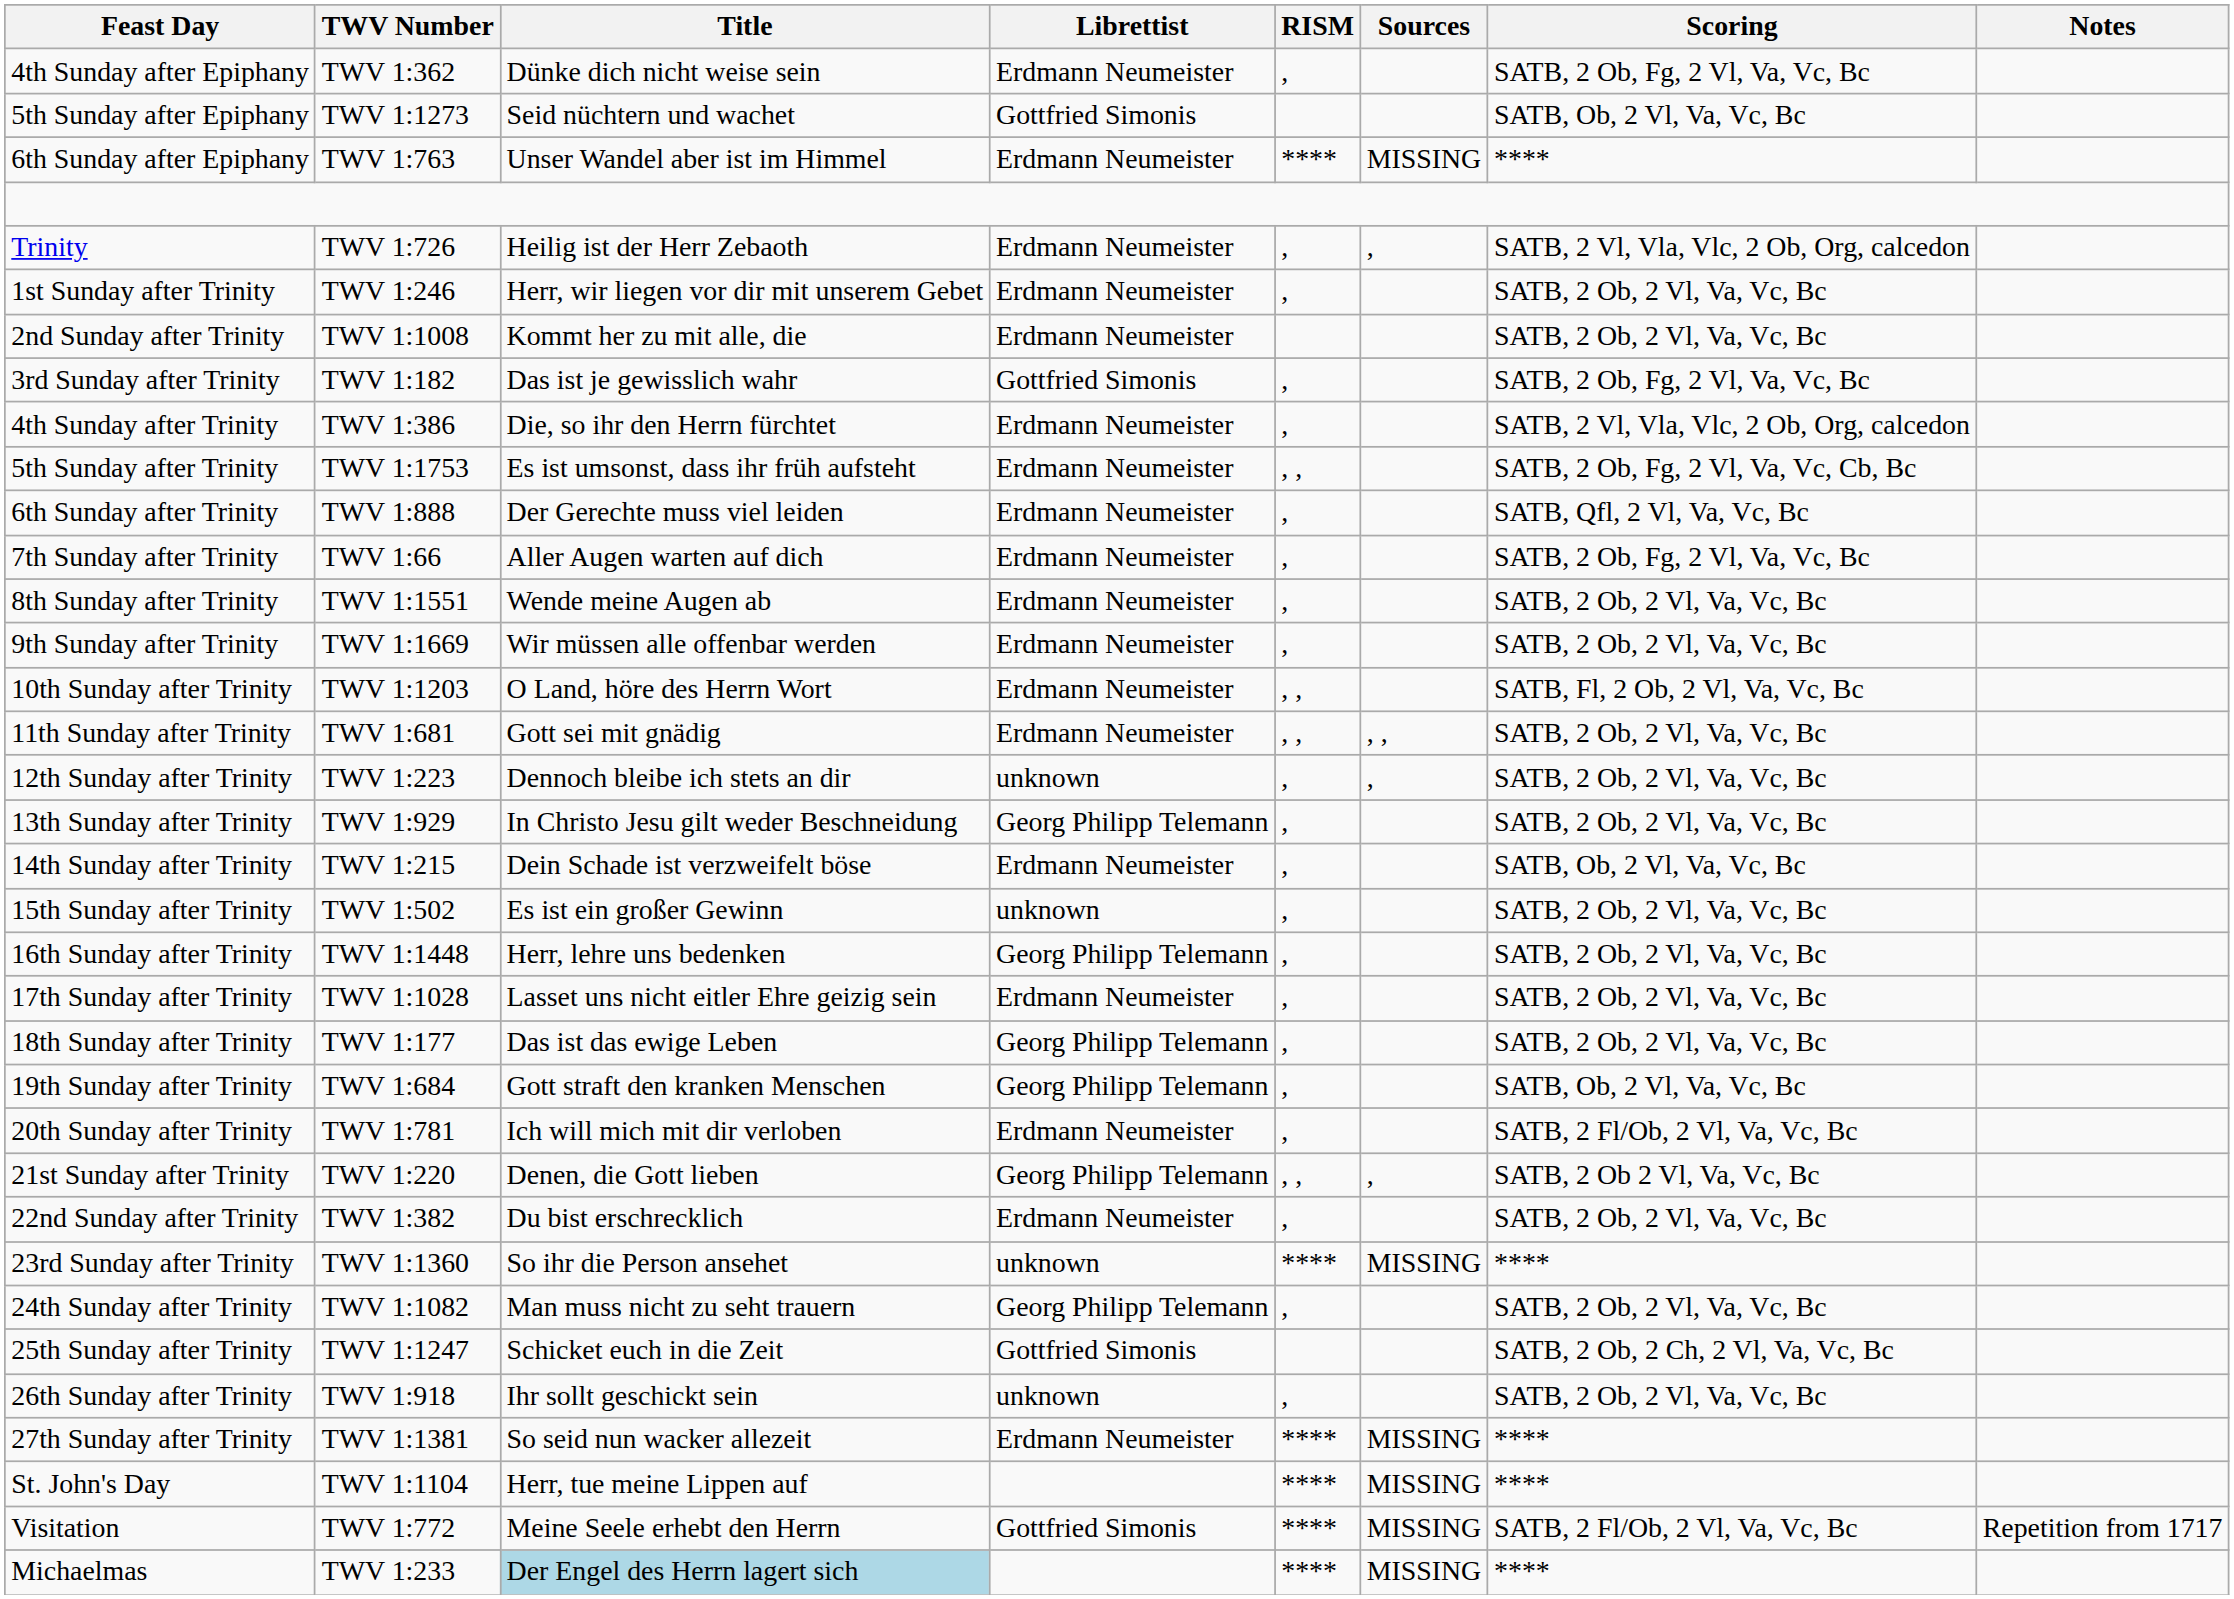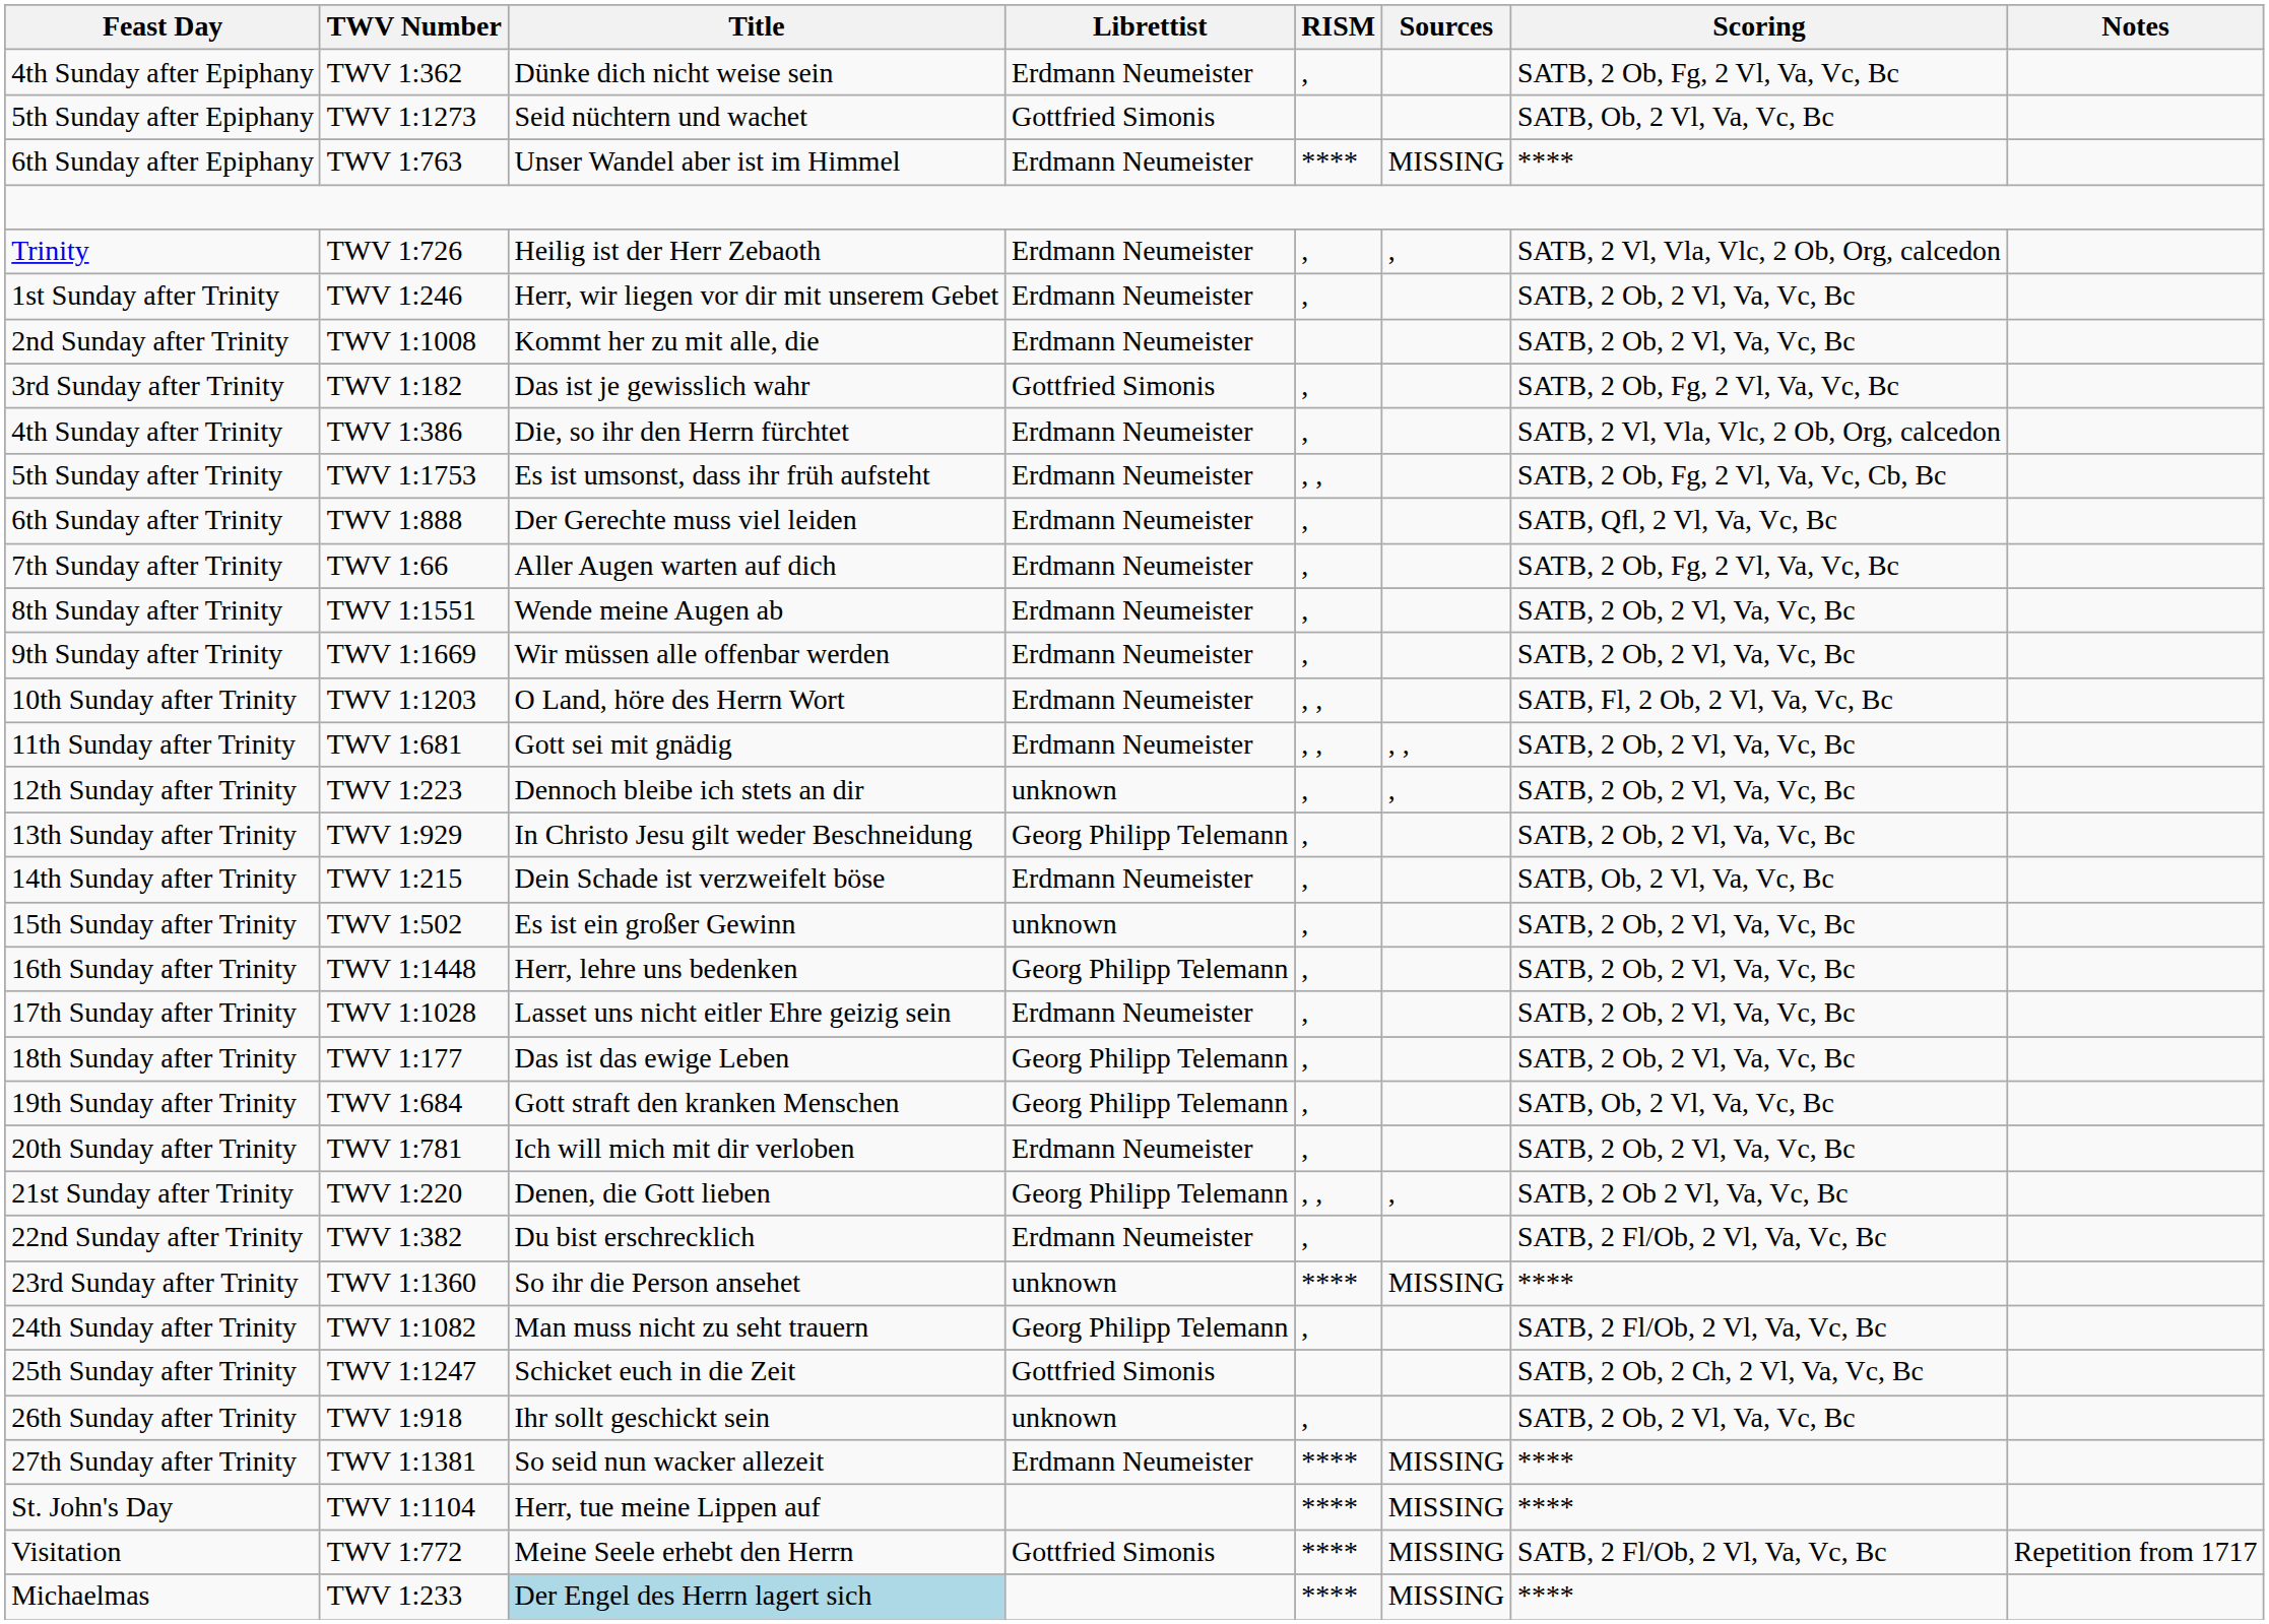 <table class="wikitable sortable">
 <tr>
 <th>Feast Day</th>
 <th>TWV Number</th>
 <th>Title</th>
 <th>Librettist</th>
 <th>RISM</th>
 <th>Sources</th>
 <th>Scoring</th>
 <th>Notes</th>
 </tr>
 <tr>
 <td>4th Sunday after Epiphany</td>
 <td>TWV 1:362</td>
 <td>Dünke dich nicht weise sein</td>
 <td>Erdmann Neumeister</td>
 <td>, </td>
 <td></td>
 <td>SATB, 2 Ob, Fg, 2 Vl, Va, Vc, Bc</td>
 <td></td>
 </tr>
 <tr>
 <td>5th Sunday after Epiphany</td>
 <td>TWV 1:1273</td>
 <td>Seid nüchtern und wachet</td>
 <td>Gottfried Simonis</td>
 <td></td>
 <td></td>
 <td>SATB, Ob, 2 Vl, Va, Vc, Bc</td>
 <td></td>
 </tr>
 <tr>
 <td>6th Sunday after Epiphany</td>
 <td>TWV 1:763</td>
 <td>Unser Wandel aber ist im Himmel</td>
 <td>Erdmann Neumeister</td>
 <td>****</td>
 <td>MISSING</td>
 <td>****</td>
 <td></td>
 </tr>
 <tr>
 <td colspan="8"> </td>
 </tr>
 <tr>
 <td><a href='#'>Trinity</a></td>
 <td>TWV 1:726</td>
 <td>Heilig ist der Herr Zebaoth</td>
 <td>Erdmann Neumeister</td>
 <td>, </td>
 <td>, </td>
 <td>SATB, 2 Vl, Vla, Vlc, 2 Ob, Org, calcedon</td>
 <td></td>
 </tr>
 <tr>
 <td>1st Sunday after Trinity</td>
 <td>TWV 1:246</td>
 <td>Herr, wir liegen vor dir mit unserem Gebet</td>
 <td>Erdmann Neumeister</td>
 <td>, </td>
 <td></td>
 <td>SATB, 2 Ob, 2 Vl, Va, Vc, Bc</td>
 <td></td>
 </tr>
 <tr>
 <td>2nd Sunday after Trinity</td>
 <td>TWV 1:1008</td>
 <td>Kommt her zu mit alle, die</td>
 <td>Erdmann Neumeister</td>
 <td></td>
 <td></td>
 <td>SATB, 2 Ob, 2 Vl, Va, Vc, Bc</td>
 <td></td>
 </tr>
 <tr>
 <td>3rd Sunday after Trinity</td>
 <td>TWV 1:182</td>
 <td>Das ist je gewisslich wahr</td>
 <td>Gottfried Simonis</td>
 <td>, </td>
 <td></td>
 <td>SATB, 2 Ob, Fg, 2 Vl, Va, Vc, Bc</td>
 <td></td>
 </tr>
 <tr>
 <td>4th Sunday after Trinity</td>
 <td>TWV 1:386</td>
 <td>Die, so ihr den Herrn fürchtet</td>
 <td>Erdmann Neumeister</td>
 <td>, </td>
 <td></td>
 <td>SATB, 2 Vl, Vla, Vlc, 2 Ob, Org, calcedon</td>
 <td></td>
 </tr>
 <tr>
 <td>5th Sunday after Trinity</td>
 <td>TWV 1:1753</td>
 <td>Es ist umsonst, dass ihr früh aufsteht</td>
 <td>Erdmann Neumeister</td>
 <td>, , </td>
 <td></td>
 <td>SATB, 2 Ob, Fg, 2 Vl, Va, Vc, Cb, Bc</td>
 <td></td>
 </tr>
 <tr>
 <td>6th Sunday after Trinity</td>
 <td>TWV 1:888</td>
 <td>Der Gerechte muss viel leiden</td>
 <td>Erdmann Neumeister</td>
 <td>, </td>
 <td></td>
 <td>SATB, Qfl, 2 Vl, Va, Vc, Bc</td>
 <td></td>
 </tr>
 <tr>
 <td>7th Sunday after Trinity</td>
 <td>TWV 1:66</td>
 <td>Aller Augen warten auf dich</td>
 <td>Erdmann Neumeister</td>
 <td>, </td>
 <td></td>
 <td>SATB, 2 Ob, Fg, 2 Vl, Va, Vc, Bc</td>
 <td></td>
 </tr>
 <tr>
 <td>8th Sunday after Trinity</td>
 <td>TWV 1:1551</td>
 <td>Wende meine Augen ab</td>
 <td>Erdmann Neumeister</td>
 <td>, </td>
 <td></td>
 <td>SATB, 2 Ob, 2 Vl, Va, Vc, Bc</td>
 <td></td>
 </tr>
 <tr>
 <td>9th Sunday after Trinity</td>
 <td>TWV 1:1669</td>
 <td>Wir müssen alle offenbar werden</td>
 <td>Erdmann Neumeister</td>
 <td>, </td>
 <td></td>
 <td>SATB, 2 Ob, 2 Vl, Va, Vc, Bc</td>
 <td></td>
 </tr>
 <tr>
 <td>10th Sunday after Trinity</td>
 <td>TWV 1:1203</td>
 <td>O Land, höre des Herrn Wort</td>
 <td>Erdmann Neumeister</td>
 <td>, , </td>
 <td></td>
 <td>SATB, Fl, 2 Ob, 2 Vl, Va, Vc, Bc</td>
 <td></td>
 </tr>
 <tr>
 <td>11th Sunday after Trinity</td>
 <td>TWV 1:681</td>
 <td>Gott sei mit gnädig</td>
 <td>Erdmann Neumeister</td>
 <td>, , </td>
 <td>, , </td>
 <td>SATB, 2 Ob, 2 Vl, Va, Vc, Bc</td>
 <td></td>
 </tr>
 <tr>
 <td>12th Sunday after Trinity</td>
 <td>TWV 1:223</td>
 <td>Dennoch bleibe ich stets an dir</td>
 <td>unknown</td>
 <td>, </td>
 <td>, </td>
 <td>SATB, 2 Ob, 2 Vl, Va, Vc, Bc</td>
 <td></td>
 </tr>
 <tr>
 <td>13th Sunday after Trinity</td>
 <td>TWV 1:929</td>
 <td>In Christo Jesu gilt weder Beschneidung</td>
 <td>Georg Philipp Telemann</td>
 <td>, </td>
 <td></td>
 <td>SATB, 2 Ob, 2 Vl, Va, Vc, Bc</td>
 <td></td>
 </tr>
 <tr>
 <td>14th Sunday after Trinity</td>
 <td>TWV 1:215</td>
 <td>Dein Schade ist verzweifelt böse</td>
 <td>Erdmann Neumeister</td>
 <td>, </td>
 <td></td>
 <td>SATB, Ob, 2 Vl, Va, Vc, Bc</td>
 <td></td>
 </tr>
 <tr>
 <td>15th Sunday after Trinity</td>
 <td>TWV 1:502</td>
 <td>Es ist ein großer Gewinn</td>
 <td>unknown</td>
 <td>, </td>
 <td></td>
 <td>SATB, 2 Ob, 2 Vl, Va, Vc, Bc</td>
 <td></td>
 </tr>
 <tr>
 <td>16th Sunday after Trinity</td>
 <td>TWV 1:1448</td>
 <td>Herr, lehre uns bedenken</td>
 <td>Georg Philipp Telemann</td>
 <td>, </td>
 <td></td>
 <td>SATB, 2 Ob, 2 Vl, Va, Vc, Bc</td>
 <td></td>
 </tr>
 <tr>
 <td>17th Sunday after Trinity</td>
 <td>TWV 1:1028</td>
 <td>Lasset uns nicht eitler Ehre geizig sein</td>
 <td>Erdmann Neumeister</td>
 <td>, </td>
 <td></td>
 <td>SATB, 2 Ob, 2 Vl, Va, Vc, Bc</td>
 <td></td>
 </tr>
 <tr>
 <td>18th Sunday after Trinity</td>
 <td>TWV 1:177</td>
 <td>Das ist das ewige Leben</td>
 <td>Georg Philipp Telemann</td>
 <td>, </td>
 <td></td>
 <td>SATB, 2 Ob, 2 Vl, Va, Vc, Bc</td>
 <td></td>
 </tr>
 <tr>
 <td>19th Sunday after Trinity</td>
 <td>TWV 1:684</td>
 <td>Gott straft den kranken Menschen</td>
 <td>Georg Philipp Telemann</td>
 <td>, </td>
 <td></td>
 <td>SATB, Ob, 2 Vl, Va, Vc, Bc</td>
 <td></td>
 </tr>
 <tr>
 <td>20th Sunday after Trinity</td>
 <td>TWV 1:781</td>
 <td>Ich will mich mit dir verloben</td>
 <td>Erdmann Neumeister</td>
 <td>, </td>
 <td></td>
-<td>SATB, 2 Fl/Ob, 2 Vl, Va, Vc, Bc</td>
+<td>SATB, 2 Ob, 2 Vl, Va, Vc, Bc</td>
 <td></td>
 </tr>
 <tr>
 <td>21st Sunday after Trinity</td>
 <td>TWV 1:220</td>
 <td>Denen, die Gott lieben</td>
 <td>Georg Philipp Telemann</td>
 <td>, , </td>
 <td>, </td>
 <td>SATB, 2 Ob 2 Vl, Va, Vc, Bc</td>
 <td></td>
 </tr>
 <tr>
 <td>22nd Sunday after Trinity</td>
 <td>TWV 1:382</td>
 <td>Du bist erschrecklich</td>
 <td>Erdmann Neumeister</td>
 <td>, </td>
 <td></td>
-<td>SATB, 2 Ob, 2 Vl, Va, Vc, Bc</td>
+<td>SATB, 2 Fl/Ob, 2 Vl, Va, Vc, Bc</td>
 <td></td>
 </tr>
 <tr>
 <td>23rd Sunday after Trinity</td>
 <td>TWV 1:1360</td>
 <td>So ihr die Person ansehet</td>
 <td>unknown</td>
 <td>****</td>
 <td>MISSING</td>
 <td>****</td>
 <td></td>
 </tr>
 <tr>
 <td>24th Sunday after Trinity</td>
 <td>TWV 1:1082</td>
 <td>Man muss nicht zu seht trauern</td>
 <td>Georg Philipp Telemann</td>
 <td>, </td>
 <td></td>
-<td>SATB, 2 Ob, 2 Vl, Va, Vc, Bc</td>
+<td>SATB, 2 Fl/Ob, 2 Vl, Va, Vc, Bc</td>
 <td></td>
 </tr>
 <tr>
 <td>25th Sunday after Trinity</td>
 <td>TWV 1:1247</td>
 <td>Schicket euch in die Zeit</td>
 <td>Gottfried Simonis</td>
 <td></td>
 <td></td>
 <td>SATB, 2 Ob, 2 Ch, 2 Vl, Va, Vc, Bc</td>
 <td></td>
 </tr>
 <tr>
 <td>26th Sunday after Trinity</td>
 <td>TWV 1:918</td>
 <td>Ihr sollt geschickt sein</td>
 <td>unknown</td>
 <td>, </td>
 <td></td>
 <td>SATB, 2 Ob, 2 Vl, Va, Vc, Bc</td>
 <td></td>
 </tr>
 <tr>
 <td>27th Sunday after Trinity</td>
 <td>TWV 1:1381</td>
 <td>So seid nun wacker allezeit</td>
 <td>Erdmann Neumeister</td>
 <td>****</td>
 <td>MISSING</td>
 <td>****</td>
 <td></td>
 </tr>
 <tr>
 <td>St. John's Day</td>
 <td>TWV 1:1104</td>
 <td>Herr, tue meine Lippen auf</td>
 <td></td>
 <td>****</td>
 <td>MISSING</td>
 <td>****</td>
 <td></td>
 </tr>
 <tr>
 <td>Visitation</td>
 <td>TWV 1:772</td>
 <td>Meine Seele erhebt den Herrn</td>
 <td>Gottfried Simonis</td>
 <td>****</td>
 <td>MISSING</td>
 <td>SATB, 2 Fl/Ob, 2 Vl, Va, Vc, Bc</td>
 <td>Repetition from 1717</td>
 </tr>
 <tr>
 <td>Michaelmas</td>
 <td>TWV 1:233</td>
 <td style="background: lightblue;">Der Engel des Herrn lagert sich</td>
 <td></td>
 <td>****</td>
 <td>MISSING</td>
 <td>****</td>
 <td></td>
 </tr>
 </table>
